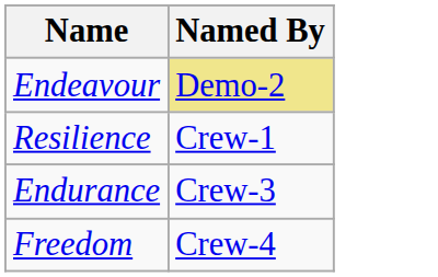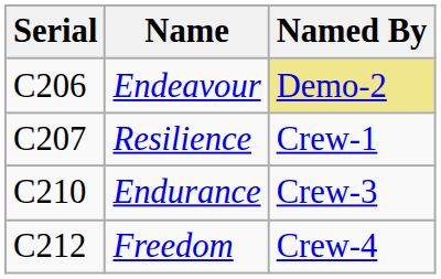 <table class="wikitable">
 <tr>
+<th align=center>Serial</th>
 <th align=center>Name</th>
 <th align=center>Named By</th>
 </tr>
 <tr>
+<td>C206</td>
 <td><em><a href='#'>Endeavour</a></em></td>
 <td style="background: khaki;"><a href='#'>Demo-2</a></td>
 </tr>
 <tr>
+<td>C207</td>
 <td><em><a href='#'>Resilience</a></em></td>
 <td><a href='#'>Crew-1</a></td>
 </tr>
 <tr>
+<td>C210</td>
 <td><em><a href='#'>Endurance</a></em></td>
 <td><a href='#'>Crew-3</a></td>
 </tr>
 <tr>
+<td>C212</td>
 <td><em><a href='#'>Freedom</a></em></td>
 <td><a href='#'>Crew-4</a></td>
 </tr>
 </table>
